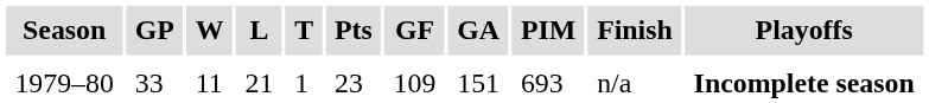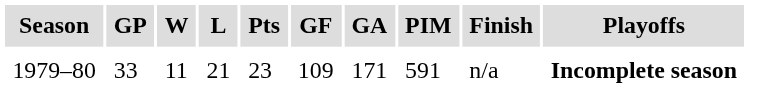 <table cellpadding=5>
 <tr bgcolor="#dddddd">
 <th>Season</th>
 <th>GP</th>
 <th>W</th>
 <th>L</th>
-<th>T</th>
 <th>Pts</th>
 <th>GF</th>
 <th>GA</th>
 <th>PIM</th>
 <th>Finish</th>
 <th>Playoffs</th>
 </tr>
 <tr>
 <td>1979–80</td>
 <td>33</td>
 <td>11</td>
 <td>21</td>
-<td>1</td>
 <td>23</td>
 <td>109</td>
-<td>151</td>
-<td>693</td>
+<td>171</td>
+<td>591</td>
 <td>n/a</td>
 <td><strong>Incomplete season</strong></td>
 </tr>
 </table>
